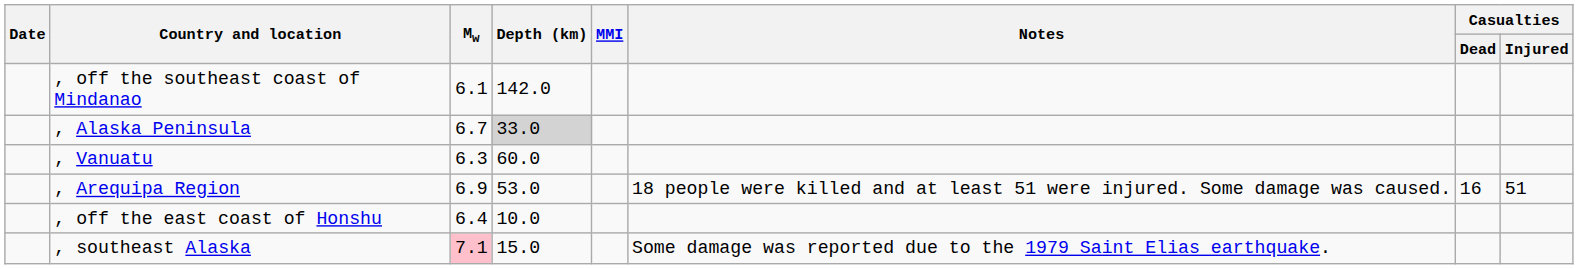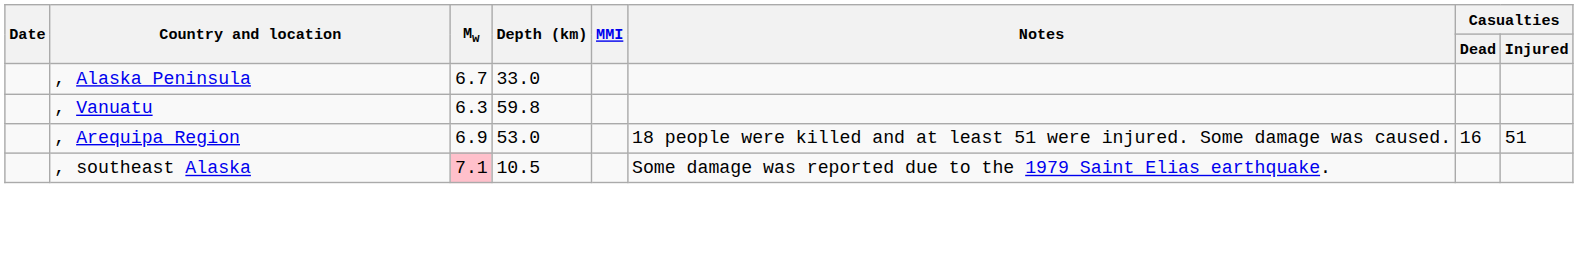 <table class="wikitable sortable" style="border:1px black; margin-left:1em;">
 <tr>
 <th rowspan="2"><small>Date</small></th>
 <th rowspan="2" style="width: 280px"><small>Country and location</small></th>
 <th rowspan="2"><small>M<sub>w</sub></small></th>
 <th rowspan="2"><small>Depth (km)</small></th>
 <th rowspan="2"><small><a href='#'>MMI</a></small></th>
 <th rowspan="2" class="unsortable"><small>Notes</small></th>
 <th colspan="2"><small>Casualties</small></th>
 </tr>
 <tr>
 <th><small>Dead</small></th>
 <th><small>Injured</small></th>
 </tr>
 <tr>
 <td></td>
-<td>, off the southeast coast of <a href='#'>Mindanao</a></td>
-<td>6.1</td>
-<td>142.0</td>
-<td></td>
-<td></td>
-<td></td>
-<td></td>
-</tr>
-<tr>
-<td></td>
 <td>, <a href='#'>Alaska Peninsula</a></td>
 <td>6.7</td>
-<td style="background: lightgrey;">33.0</td>
+<td>33.0</td>
 <td></td>
 <td></td>
 <td></td>
 <td></td>
 </tr>
 <tr>
 <td></td>
 <td>, <a href='#'>Vanuatu</a></td>
 <td>6.3</td>
-<td>60.0</td>
+<td>59.8</td>
 <td></td>
 <td></td>
 <td></td>
 <td></td>
 </tr>
 <tr>
 <td></td>
 <td>, <a href='#'>Arequipa Region</a></td>
 <td>6.9</td>
 <td>53.0</td>
 <td></td>
 <td>18 people were killed and at least 51 were injured. Some damage was caused.</td>
 <td>16</td>
 <td>51</td>
 </tr>
 <tr>
 <td></td>
-<td>, off the east coast of <a href='#'>Honshu</a></td>
-<td>6.4</td>
-<td>10.0</td>
-<td></td>
-<td></td>
-<td></td>
-<td></td>
-</tr>
-<tr>
-<td></td>
 <td>, southeast <a href='#'>Alaska</a></td>
 <td style="background: pink;">7.1</td>
-<td>15.0</td>
+<td>10.5</td>
 <td></td>
 <td>Some damage was reported due to the <a href='#'>1979 Saint Elias earthquake</a>.</td>
 <td></td>
 <td></td>
 </tr>
 </table>
